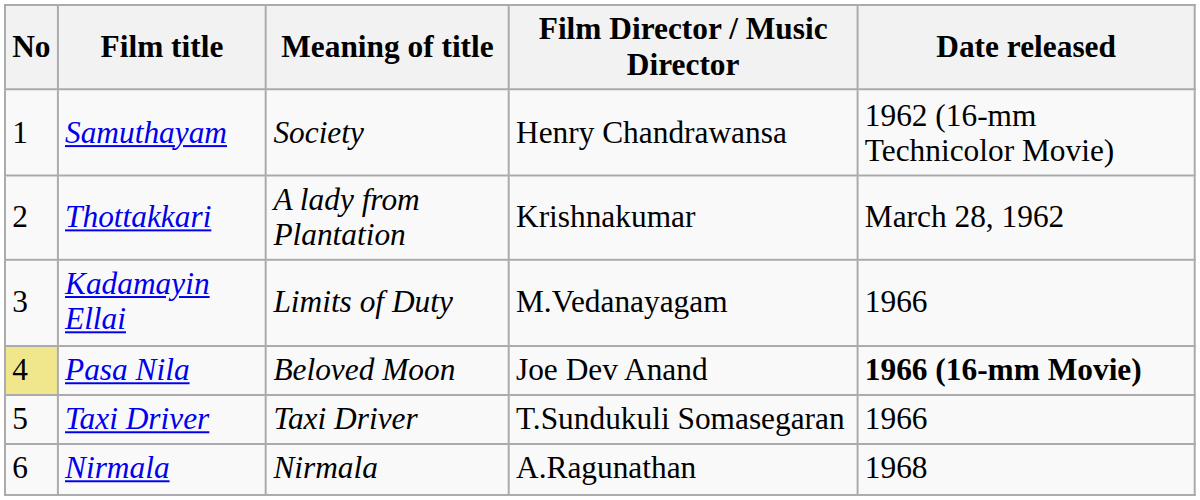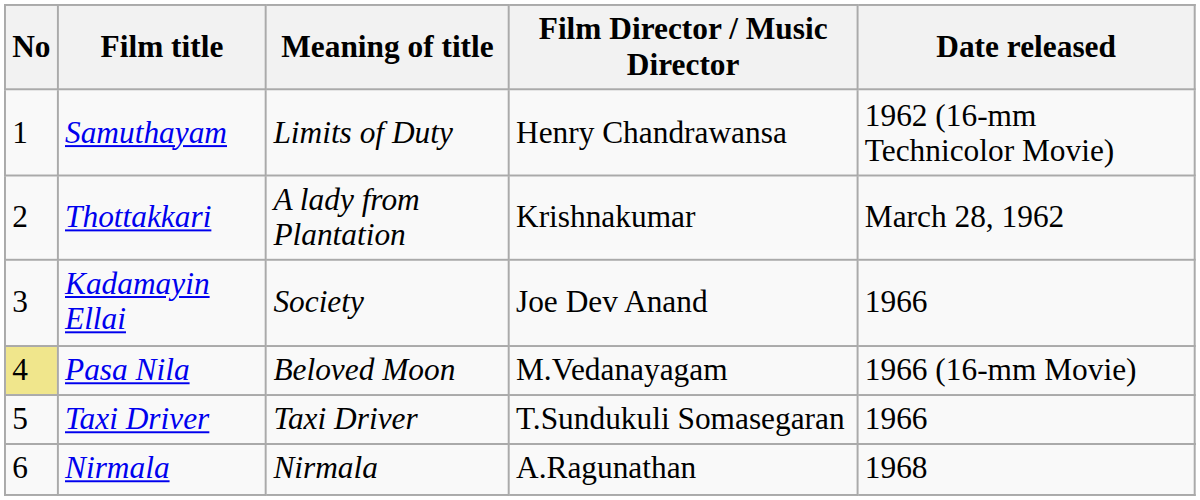 <table class="wikitable">
 <tr>
 <th>No</th>
 <th>Film title</th>
 <th>Meaning of title</th>
 <th>Film Director / Music Director</th>
 <th>Date released</th>
 </tr>
 <tr>
 <td>1</td>
 <td><em><a href='#'>Samuthayam</a></em></td>
-<td><em>Society</em></td>
+<td><em>Limits of Duty</em></td>
 <td>Henry Chandrawansa</td>
 <td>1962 (16-mm Technicolor Movie)</td>
 </tr>
 <tr>
 <td>2</td>
 <td><em><a href='#'>Thottakkari</a></em></td>
 <td><em>A lady from Plantation</em></td>
 <td>Krishnakumar</td>
 <td>March 28, 1962</td>
 </tr>
 <tr>
 <td>3</td>
 <td><em><a href='#'>Kadamayin Ellai</a></em></td>
-<td><em>Limits of Duty</em></td>
-<td>M.Vedanayagam</td>
+<td><em>Society</em></td>
+<td>Joe Dev Anand</td>
 <td>1966</td>
 </tr>
 <tr>
 <td style="background: khaki;">4</td>
 <td><em><a href='#'>Pasa Nila</a></em></td>
 <td><em>Beloved Moon</em></td>
-<td>Joe Dev Anand</td>
-<td><strong>1966 (16-mm Movie)</strong></td>
+<td>M.Vedanayagam</td>
+<td>1966 (16-mm Movie)</td>
 </tr>
 <tr>
 <td>5</td>
 <td><em><a href='#'>Taxi Driver</a></em></td>
 <td><em>Taxi Driver</em></td>
 <td>T.Sundukuli Somasegaran</td>
 <td>1966</td>
 </tr>
 <tr>
 </tr>
 <tr>
 <td>6</td>
 <td><a href='#'><em>Nirmala</em></a></td>
 <td><em>Nirmala</em></td>
 <td>A.Ragunathan</td>
 <td>1968</td>
 </tr>
 </table>
